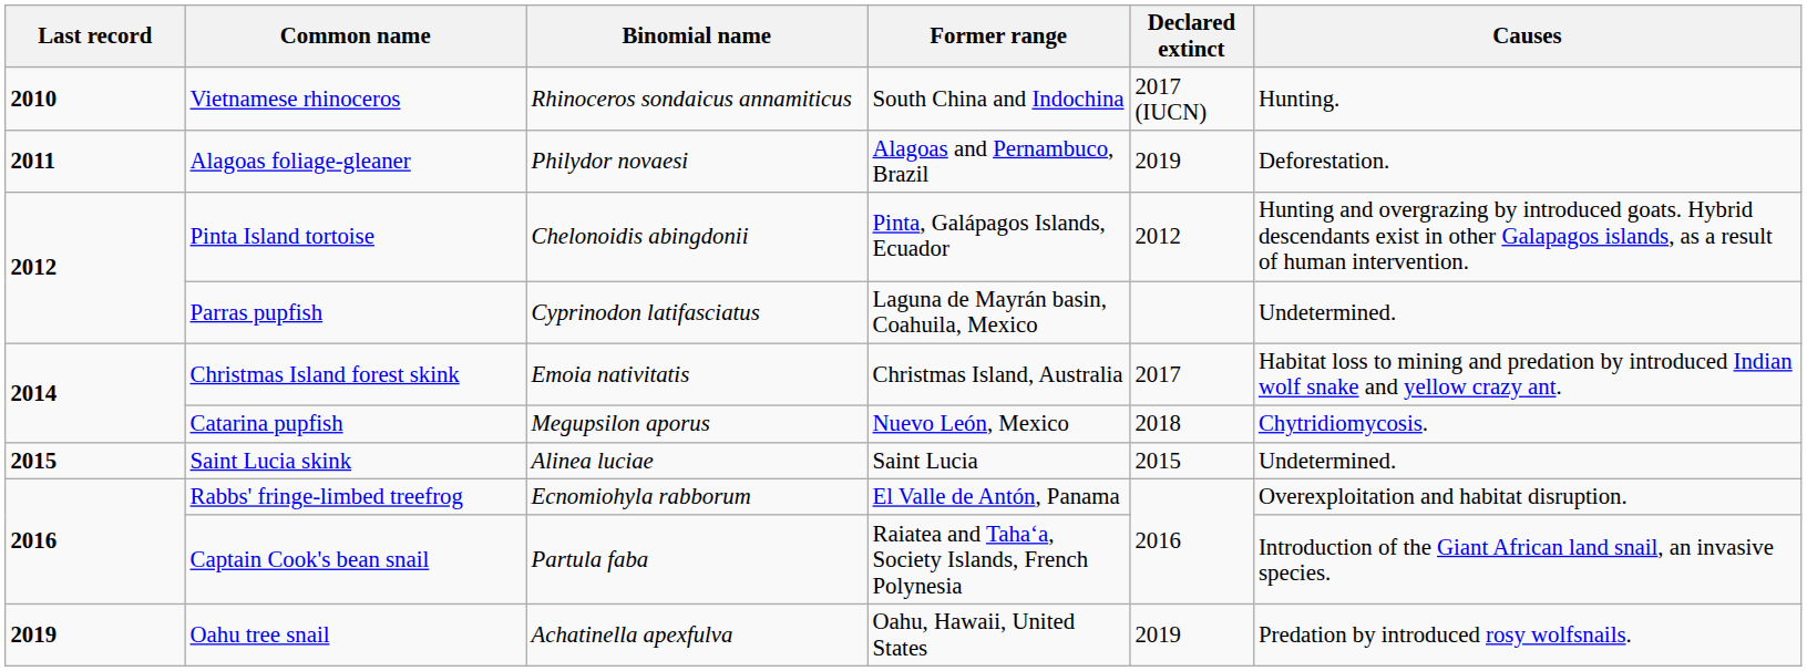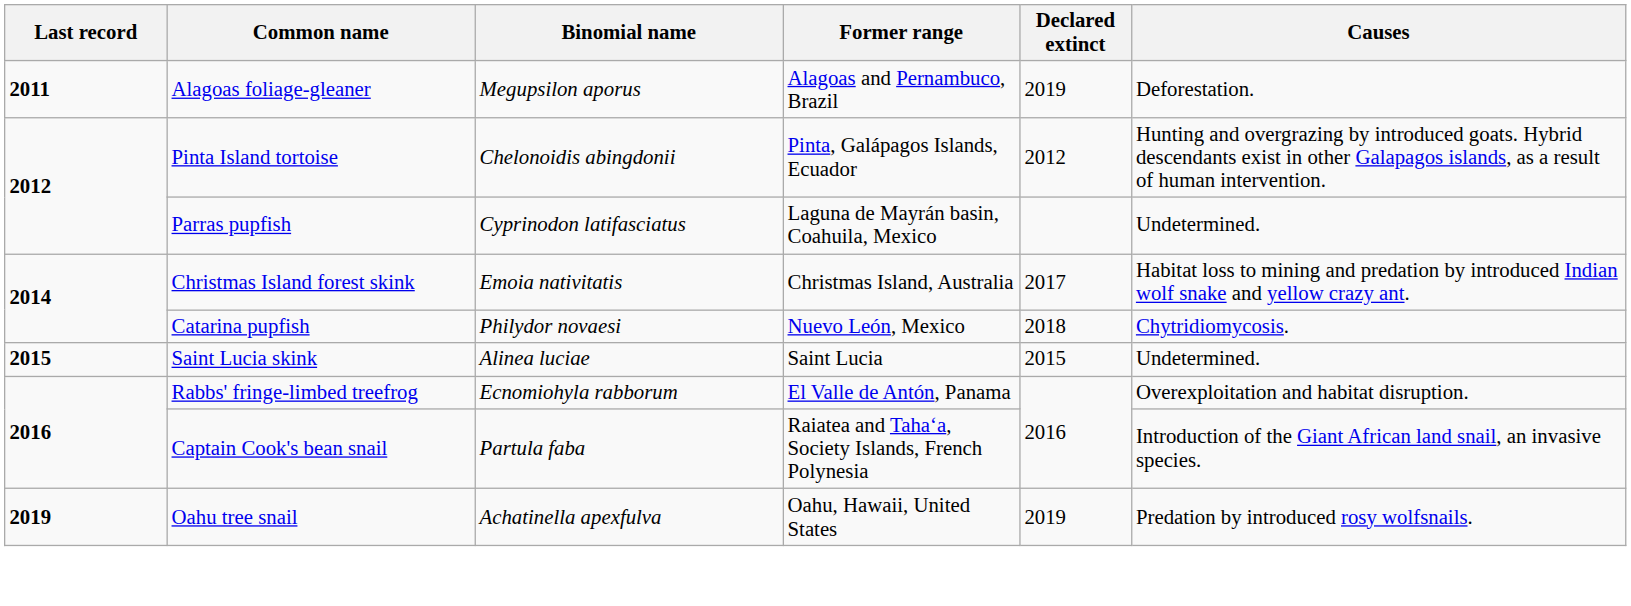 <table class="wikitable sortable">
 <tr>
 <th style="width:10%;">Last record</th>
 <th style="width:19%;">Common name</th>
 <th style="width:19%;">Binomial name</th>
 <th>Former range</th>
 <th>Declared extinct</th>
 <th>Causes</th>
 </tr>
 <tr>
-<td><strong>2010</strong></td>
-<td><a href='#'>Vietnamese rhinoceros</a></td>
-<td><em>Rhinoceros sondaicus annamiticus</em></td>
-<td>South China and <a href='#'>Indochina</a></td>
-<td>2017 (IUCN)</td>
-<td>Hunting.</td>
-</tr>
-<tr>
 <td><strong>2011</strong></td>
 <td><a href='#'>Alagoas foliage-gleaner</a></td>
-<td><em>Philydor novaesi</em></td>
+<td><em>Megupsilon aporus</em></td>
 <td><a href='#'>Alagoas</a> and <a href='#'>Pernambuco</a>, Brazil</td>
 <td>2019 </td>
 <td>Deforestation.</td>
 </tr>
 <tr>
 <td rowspan="2"><strong>2012</strong></td>
 <td><a href='#'>Pinta Island tortoise</a></td>
 <td><em>Chelonoidis abingdonii</em></td>
 <td><a href='#'>Pinta</a>, Galápagos Islands, Ecuador</td>
 <td>2012 </td>
 <td>Hunting and overgrazing by introduced goats. Hybrid descendants exist in other <a href='#'>Galapagos islands</a>, as a result of human intervention.</td>
 </tr>
 <tr>
 <td><a href='#'>Parras pupfish</a></td>
 <td><em>Cyprinodon latifasciatus</em></td>
 <td>Laguna de Mayrán basin, Coahuila, Mexico</td>
 <td></td>
 <td>Undetermined.</td>
 </tr>
 <tr>
 <td rowspan="2"><strong>2014</strong></td>
 <td><a href='#'>Christmas Island forest skink</a></td>
 <td><em>Emoia nativitatis</em></td>
 <td>Christmas Island, Australia</td>
 <td>2017 </td>
 <td>Habitat loss to mining and predation by introduced <a href='#'>Indian wolf snake</a> and <a href='#'>yellow crazy ant</a>.</td>
 </tr>
 <tr>
 <td><a href='#'>Catarina pupfish</a></td>
-<td><em>Megupsilon aporus</em></td>
+<td><em>Philydor novaesi</em></td>
 <td><a href='#'>Nuevo León</a>, Mexico</td>
 <td>2018 </td>
 <td><a href='#'>Chytridiomycosis</a>.</td>
 </tr>
 <tr>
 <td><strong>2015</strong></td>
 <td><a href='#'>Saint Lucia skink</a></td>
 <td><em>Alinea luciae</em></td>
 <td>Saint Lucia</td>
 <td>2015 </td>
 <td>Undetermined.</td>
 </tr>
 <tr>
 <td rowspan="2"><strong>2016</strong></td>
 <td><a href='#'>Rabbs' fringe-limbed treefrog</a></td>
 <td><em>Ecnomiohyla rabborum</em></td>
 <td><a href='#'>El Valle de Antón</a>, Panama</td>
 <td rowspan="2">2016</td>
 <td>Overexploitation and habitat disruption.</td>
 </tr>
 <tr>
 <td><a href='#'>Captain Cook's bean snail</a></td>
 <td><em>Partula faba</em></td>
 <td>Raiatea and <a href='#'>Tahaʻa</a>, Society Islands, French Polynesia</td>
 <td>Introduction of the <a href='#'>Giant African land snail</a>, an invasive species.</td>
 </tr>
 <tr>
 <td><strong>2019</strong></td>
 <td><a href='#'>Oahu tree snail</a></td>
 <td><em>Achatinella apexfulva</em></td>
 <td>Oahu, Hawaii, United States</td>
 <td>2019</td>
 <td>Predation by introduced <a href='#'>rosy wolfsnails</a>.</td>
 </tr>
 </table>
